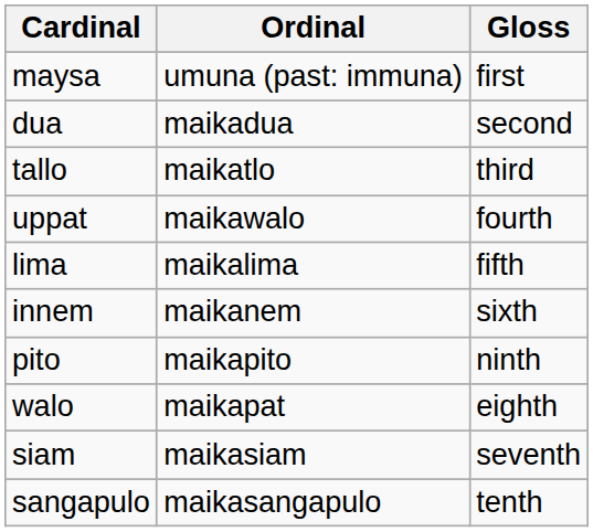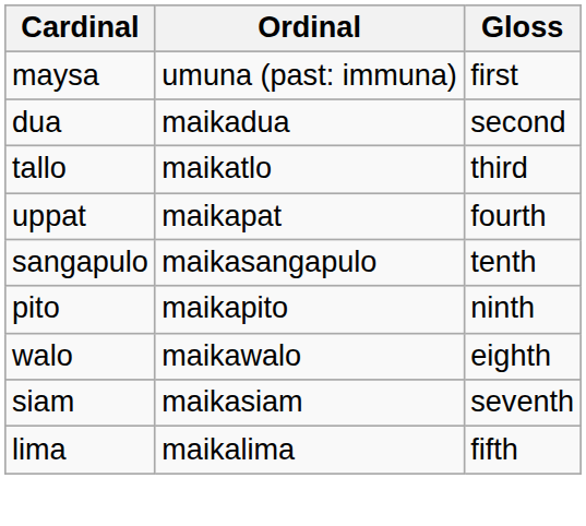 <table class="wikitable" border="1" align="center">
 <tr>
 <th>Cardinal</th>
 <th>Ordinal</th>
 <th>Gloss</th>
 </tr>
 <tr>
 <td>maysa</td>
 <td>umuna (past: immuna)</td>
 <td>first</td>
 </tr>
 <tr>
 <td>dua</td>
 <td>maikadua</td>
 <td>second</td>
 </tr>
 <tr>
 <td>tallo</td>
 <td>maikatlo</td>
 <td>third</td>
 </tr>
 <tr>
 <td>uppat</td>
-<td>maikawalo</td>
+<td>maikapat</td>
 <td>fourth</td>
 </tr>
 <tr>
-<td>lima</td>
-<td>maikalima</td>
-<td>fifth</td>
-</tr>
-<tr>
-<td>innem</td>
-<td>maikanem</td>
-<td>sixth</td>
+<td>sangapulo</td>
+<td>maikasangapulo</td>
+<td>tenth</td>
 </tr>
 <tr>
 <td>pito</td>
 <td>maikapito</td>
 <td>ninth</td>
 </tr>
 <tr>
 <td>walo</td>
-<td>maikapat</td>
+<td>maikawalo</td>
 <td>eighth</td>
 </tr>
 <tr>
 <td>siam</td>
 <td>maikasiam</td>
 <td>seventh</td>
 </tr>
 <tr>
-<td>sangapulo</td>
-<td>maikasangapulo</td>
-<td>tenth</td>
+<td>lima</td>
+<td>maikalima</td>
+<td>fifth</td>
 </tr>
 </table>
